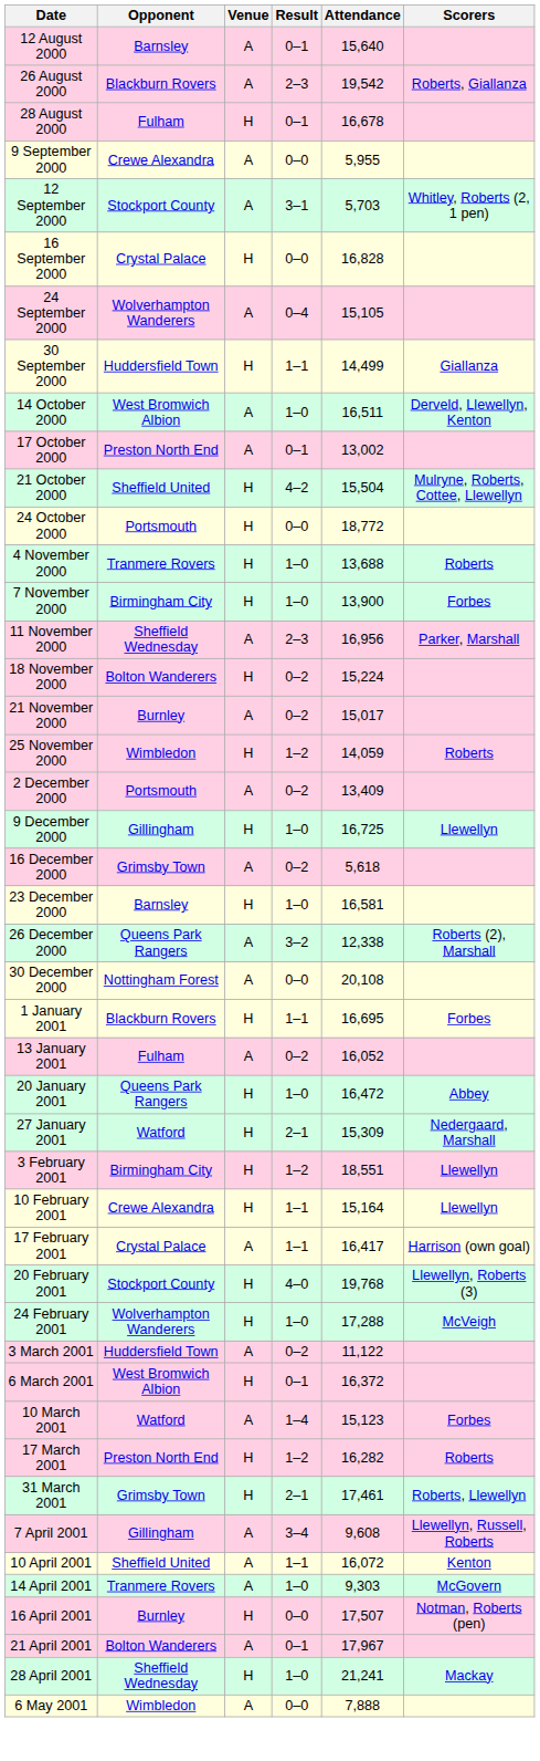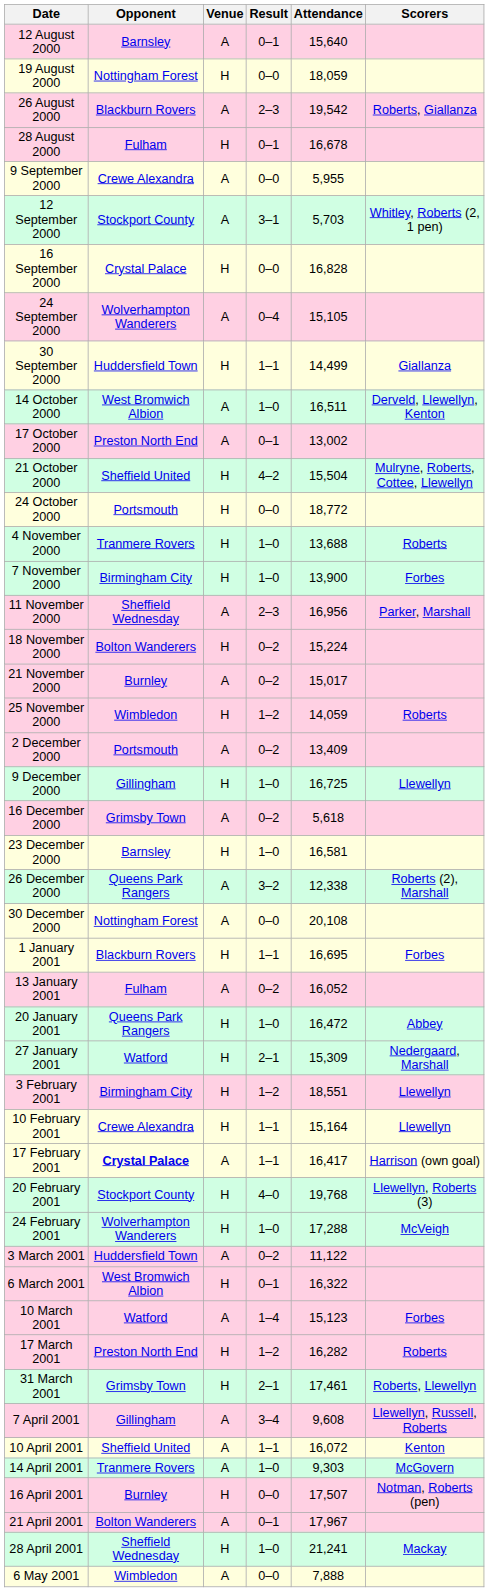 <table class="wikitable sortable" style="font-size:100%; text-align:center">
 <tr>
 <th>Date</th>
 <th>Opponent</th>
 <th>Venue</th>
 <th>Result</th>
 <th>Attendance</th>
 <th>Scorers</th>
 </tr>
 <tr style="background-color: #ffd0e3;">
 <td>12 August 2000</td>
 <td><a href='#'>Barnsley</a></td>
 <td>A</td>
 <td>0–1</td>
 <td>15,640</td>
+<td></td>
+</tr>
+<tr style="background-color: #ffffdd;">
+<td>19 August 2000</td>
+<td><a href='#'>Nottingham Forest</a></td>
+<td>H</td>
+<td>0–0</td>
+<td>18,059</td>
 <td></td>
 </tr>
 <tr style="background-color: #ffd0e3;">
 <td>26 August 2000</td>
 <td><a href='#'>Blackburn Rovers</a></td>
 <td>A</td>
 <td>2–3</td>
 <td>19,542</td>
 <td><a href='#'>Roberts</a>, <a href='#'>Giallanza</a></td>
 </tr>
 <tr style="background-color: #ffd0e3;">
 <td>28 August 2000</td>
 <td><a href='#'>Fulham</a></td>
 <td>H</td>
 <td>0–1</td>
 <td>16,678</td>
 <td></td>
 </tr>
 <tr style="background-color: #ffffdd;">
 <td>9 September 2000</td>
 <td><a href='#'>Crewe Alexandra</a></td>
 <td>A</td>
 <td>0–0</td>
 <td>5,955</td>
 <td></td>
 </tr>
 <tr style="background-color: #d0ffe3;">
 <td>12 September 2000</td>
 <td><a href='#'>Stockport County</a></td>
 <td>A</td>
 <td>3–1</td>
 <td>5,703</td>
 <td><a href='#'>Whitley</a>, <a href='#'>Roberts</a> (2, 1 pen)</td>
 </tr>
 <tr style="background-color: #ffffdd;">
 <td>16 September 2000</td>
 <td><a href='#'>Crystal Palace</a></td>
 <td>H</td>
 <td>0–0</td>
 <td>16,828</td>
 <td></td>
 </tr>
 <tr style="background-color: #ffd0e3;">
 <td>24 September 2000</td>
 <td><a href='#'>Wolverhampton Wanderers</a></td>
 <td>A</td>
 <td>0–4</td>
 <td>15,105</td>
 <td></td>
 </tr>
 <tr style="background-color: #ffffdd;">
 <td>30 September 2000</td>
 <td><a href='#'>Huddersfield Town</a></td>
 <td>H</td>
 <td>1–1</td>
 <td>14,499</td>
 <td><a href='#'>Giallanza</a></td>
 </tr>
 <tr style="background-color: #d0ffe3;">
 <td>14 October 2000</td>
 <td><a href='#'>West Bromwich Albion</a></td>
 <td>A</td>
 <td>1–0</td>
 <td>16,511</td>
 <td><a href='#'>Derveld</a>, <a href='#'>Llewellyn</a>, <a href='#'>Kenton</a></td>
 </tr>
 <tr style="background-color: #ffd0e3;">
 <td>17 October 2000</td>
 <td><a href='#'>Preston North End</a></td>
 <td>A</td>
 <td>0–1</td>
 <td>13,002</td>
 <td></td>
 </tr>
 <tr style="background-color: #d0ffe3;">
 <td>21 October 2000</td>
 <td><a href='#'>Sheffield United</a></td>
 <td>H</td>
 <td>4–2</td>
 <td>15,504</td>
 <td><a href='#'>Mulryne</a>, <a href='#'>Roberts</a>, <a href='#'>Cottee</a>, <a href='#'>Llewellyn</a></td>
 </tr>
 <tr style="background-color: #ffffdd;">
 <td>24 October 2000</td>
 <td><a href='#'>Portsmouth</a></td>
 <td>H</td>
 <td>0–0</td>
 <td>18,772</td>
 <td></td>
 </tr>
 <tr style="background-color: #d0ffe3;">
 <td>4 November 2000</td>
 <td><a href='#'>Tranmere Rovers</a></td>
 <td>H</td>
 <td>1–0</td>
 <td>13,688</td>
 <td><a href='#'>Roberts</a></td>
 </tr>
 <tr style="background-color: #d0ffe3;">
 <td>7 November 2000</td>
 <td><a href='#'>Birmingham City</a></td>
 <td>H</td>
 <td>1–0</td>
 <td>13,900</td>
 <td><a href='#'>Forbes</a></td>
 </tr>
 <tr style="background-color: #ffd0e3;">
 <td>11 November 2000</td>
 <td><a href='#'>Sheffield Wednesday</a></td>
 <td>A</td>
 <td>2–3</td>
 <td>16,956</td>
 <td><a href='#'>Parker</a>, <a href='#'>Marshall</a></td>
 </tr>
 <tr style="background-color: #ffd0e3;">
 <td>18 November 2000</td>
 <td><a href='#'>Bolton Wanderers</a></td>
 <td>H</td>
 <td>0–2</td>
 <td>15,224</td>
 <td></td>
 </tr>
 <tr style="background-color: #ffd0e3;">
 <td>21 November 2000</td>
 <td><a href='#'>Burnley</a></td>
 <td>A</td>
 <td>0–2</td>
 <td>15,017</td>
 <td></td>
 </tr>
 <tr style="background-color: #ffd0e3;">
 <td>25 November 2000</td>
 <td><a href='#'>Wimbledon</a></td>
 <td>H</td>
 <td>1–2</td>
 <td>14,059</td>
 <td><a href='#'>Roberts</a></td>
 </tr>
 <tr style="background-color: #ffd0e3;">
 <td>2 December 2000</td>
 <td><a href='#'>Portsmouth</a></td>
 <td>A</td>
 <td>0–2</td>
 <td>13,409</td>
 <td></td>
 </tr>
 <tr style="background-color: #d0ffe3;">
 <td>9 December 2000</td>
 <td><a href='#'>Gillingham</a></td>
 <td>H</td>
 <td>1–0</td>
 <td>16,725</td>
 <td><a href='#'>Llewellyn</a></td>
 </tr>
 <tr style="background-color: #ffd0e3;">
 <td>16 December 2000</td>
 <td><a href='#'>Grimsby Town</a></td>
 <td>A</td>
 <td>0–2</td>
 <td>5,618</td>
 <td></td>
 </tr>
 <tr style="background-color: #ffffdd;">
 <td>23 December 2000</td>
 <td><a href='#'>Barnsley</a></td>
 <td>H</td>
 <td>1–0</td>
 <td>16,581</td>
 <td></td>
 </tr>
 <tr style="background-color: #d0ffe3;">
 <td>26 December 2000</td>
 <td><a href='#'>Queens Park Rangers</a></td>
 <td>A</td>
 <td>3–2</td>
 <td>12,338</td>
 <td><a href='#'>Roberts</a> (2), <a href='#'>Marshall</a></td>
 </tr>
 <tr style="background-color: #ffffdd;">
 <td>30 December 2000</td>
 <td><a href='#'>Nottingham Forest</a></td>
 <td>A</td>
 <td>0–0</td>
 <td>20,108</td>
 <td></td>
 </tr>
 <tr style="background-color: #ffffdd;">
 <td>1 January 2001</td>
 <td><a href='#'>Blackburn Rovers</a></td>
 <td>H</td>
 <td>1–1</td>
 <td>16,695</td>
 <td><a href='#'>Forbes</a></td>
 </tr>
 <tr style="background-color: #ffd0e3;">
 <td>13 January 2001</td>
 <td><a href='#'>Fulham</a></td>
 <td>A</td>
 <td>0–2</td>
 <td>16,052</td>
 <td></td>
 </tr>
 <tr style="background-color: #d0ffe3;">
 <td>20 January 2001</td>
 <td><a href='#'>Queens Park Rangers</a></td>
 <td>H</td>
 <td>1–0</td>
 <td>16,472</td>
 <td><a href='#'>Abbey</a></td>
 </tr>
 <tr style="background-color: #d0ffe3;">
 <td>27 January 2001</td>
 <td><a href='#'>Watford</a></td>
 <td>H</td>
 <td>2–1</td>
 <td>15,309</td>
 <td><a href='#'>Nedergaard</a>, <a href='#'>Marshall</a></td>
 </tr>
 <tr style="background-color: #ffd0e3;">
 <td>3 February 2001</td>
 <td><a href='#'>Birmingham City</a></td>
 <td>H</td>
 <td>1–2</td>
 <td>18,551</td>
 <td><a href='#'>Llewellyn</a></td>
 </tr>
 <tr style="background-color: #ffffdd;">
 <td>10 February 2001</td>
 <td><a href='#'>Crewe Alexandra</a></td>
 <td>H</td>
 <td>1–1</td>
 <td>15,164</td>
 <td><a href='#'>Llewellyn</a></td>
 </tr>
 <tr style="background-color: #ffffdd;">
 <td>17 February 2001</td>
-<td><a href='#'>Crystal Palace</a></td>
+<td><strong><a href='#'>Crystal Palace</a></strong></td>
 <td>A</td>
 <td>1–1</td>
 <td>16,417</td>
 <td><a href='#'>Harrison</a> (own goal)</td>
 </tr>
 <tr style="background-color: #d0ffe3;">
 <td>20 February 2001</td>
 <td><a href='#'>Stockport County</a></td>
 <td>H</td>
 <td>4–0</td>
 <td>19,768</td>
 <td><a href='#'>Llewellyn</a>, <a href='#'>Roberts</a> (3)</td>
 </tr>
 <tr style="background-color: #d0ffe3;">
 <td>24 February 2001</td>
 <td><a href='#'>Wolverhampton Wanderers</a></td>
 <td>H</td>
 <td>1–0</td>
 <td>17,288</td>
 <td><a href='#'>McVeigh</a></td>
 </tr>
 <tr style="background-color: #ffd0e3;">
 <td>3 March 2001</td>
 <td><a href='#'>Huddersfield Town</a></td>
 <td>A</td>
 <td>0–2</td>
 <td>11,122</td>
 <td></td>
 </tr>
 <tr style="background-color: #ffd0e3;">
 <td>6 March 2001</td>
 <td><a href='#'>West Bromwich Albion</a></td>
 <td>H</td>
 <td>0–1</td>
-<td>16,372</td>
+<td>16,322</td>
 <td></td>
 </tr>
 <tr style="background-color: #ffd0e3;">
 <td>10 March 2001</td>
 <td><a href='#'>Watford</a></td>
 <td>A</td>
 <td>1–4</td>
 <td>15,123</td>
 <td><a href='#'>Forbes</a></td>
 </tr>
 <tr style="background-color: #ffd0e3;">
 <td>17 March 2001</td>
 <td><a href='#'>Preston North End</a></td>
 <td>H</td>
 <td>1–2</td>
 <td>16,282</td>
 <td><a href='#'>Roberts</a></td>
 </tr>
 <tr style="background-color: #d0ffe3;">
 <td>31 March 2001</td>
 <td><a href='#'>Grimsby Town</a></td>
 <td>H</td>
 <td>2–1</td>
 <td>17,461</td>
 <td><a href='#'>Roberts</a>, <a href='#'>Llewellyn</a></td>
 </tr>
 <tr style="background-color: #ffd0e3;">
 <td>7 April 2001</td>
 <td><a href='#'>Gillingham</a></td>
 <td>A</td>
 <td>3–4</td>
 <td>9,608</td>
 <td><a href='#'>Llewellyn</a>, <a href='#'>Russell</a>, <a href='#'>Roberts</a></td>
 </tr>
 <tr style="background-color: #ffffdd;">
 <td>10 April 2001</td>
 <td><a href='#'>Sheffield United</a></td>
 <td>A</td>
 <td>1–1</td>
 <td>16,072</td>
 <td><a href='#'>Kenton</a></td>
 </tr>
 <tr style="background-color: #d0ffe3;">
 <td>14 April 2001</td>
 <td><a href='#'>Tranmere Rovers</a></td>
 <td>A</td>
 <td>1–0</td>
 <td>9,303</td>
 <td><a href='#'>McGovern</a></td>
 </tr>
 <tr style="background-color: #ffd0e3;">
 <td>16 April 2001</td>
 <td><a href='#'>Burnley</a></td>
 <td>H</td>
 <td>0–0</td>
 <td>17,507</td>
 <td><a href='#'>Notman</a>, <a href='#'>Roberts</a> (pen)</td>
 </tr>
 <tr style="background-color: #ffd0e3;">
 <td>21 April 2001</td>
 <td><a href='#'>Bolton Wanderers</a></td>
 <td>A</td>
 <td>0–1</td>
 <td>17,967</td>
 <td></td>
 </tr>
 <tr style="background-color: #d0ffe3;">
 <td>28 April 2001</td>
 <td><a href='#'>Sheffield Wednesday</a></td>
 <td>H</td>
 <td>1–0</td>
 <td>21,241</td>
 <td><a href='#'>Mackay</a></td>
 </tr>
 <tr style="background-color: #ffffdd;">
 <td>6 May 2001</td>
 <td><a href='#'>Wimbledon</a></td>
 <td>A</td>
 <td>0–0</td>
 <td>7,888</td>
 <td></td>
 </tr>
 </table>
